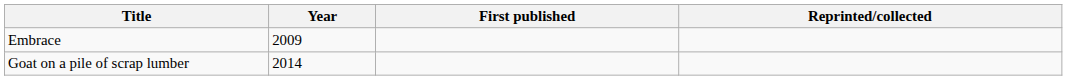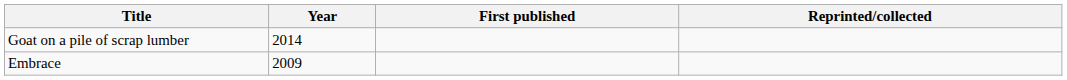 <table class='wikitable sortable' width='90%'>
 <tr>
 <th width=25%>Title</th>
 <th>Year</th>
 <th>First published</th>
 <th>Reprinted/collected</th>
 </tr>
 <tr>
+<td>Goat on a pile of scrap lumber</td>
+<td>2014</td>
+<td></td>
+<td></td>
+</tr>
+<tr>
 <td>Embrace</td>
 <td>2009</td>
 <td></td>
 <td></td>
 </tr>
-<tr>
-<td>Goat on a pile of scrap lumber</td>
-<td>2014</td>
-<td></td>
-<td></td>
-</tr>
 </table>
